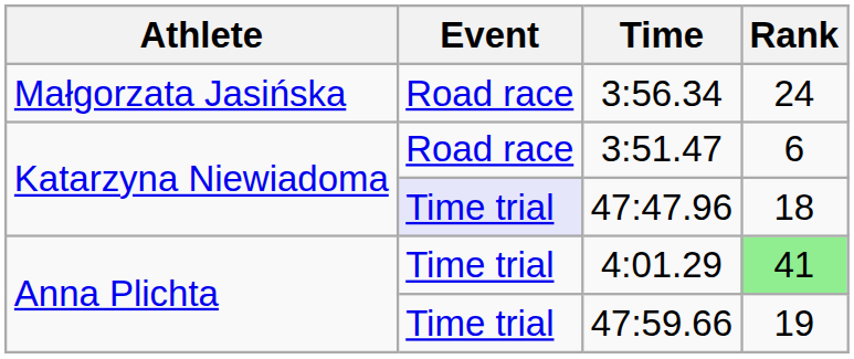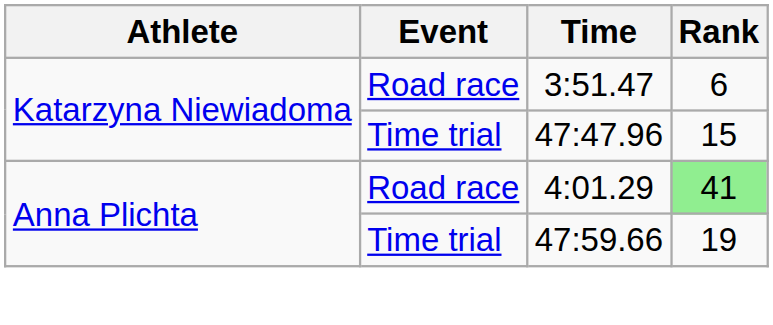 <table class="wikitable" style="font-size:90%">
 <tr>
 <th>Athlete</th>
 <th>Event</th>
 <th>Time</th>
 <th>Rank</th>
 </tr>
 <tr align=center>
-<td align=left><a href='#'>Małgorzata Jasińska</a></td>
-<td align=left><a href='#'>Road race</a></td>
-<td>3:56.34</td>
-<td>24</td>
-</tr>
-<tr align=center>
 <td align=left rowspan=2><a href='#'>Katarzyna Niewiadoma</a></td>
 <td align=left><a href='#'>Road race</a></td>
 <td>3:51.47</td>
 <td>6</td>
 </tr>
 <tr align=center>
-<td align=left style="background: lavender;"><a href='#'>Time trial</a></td>
+<td align=left><a href='#'>Time trial</a></td>
 <td>47:47.96</td>
-<td>18</td>
+<td>15</td>
 </tr>
 <tr align=center>
 <td align=left rowspan=2><a href='#'>Anna Plichta</a></td>
-<td align=left><a href='#'>Time trial</a></td>
+<td align=left><a href='#'>Road race</a></td>
 <td>4:01.29</td>
 <td style="background: lightgreen;">41</td>
 </tr>
 <tr align=center>
 <td align=left><a href='#'>Time trial</a></td>
 <td>47:59.66</td>
 <td>19</td>
 </tr>
 </table>
